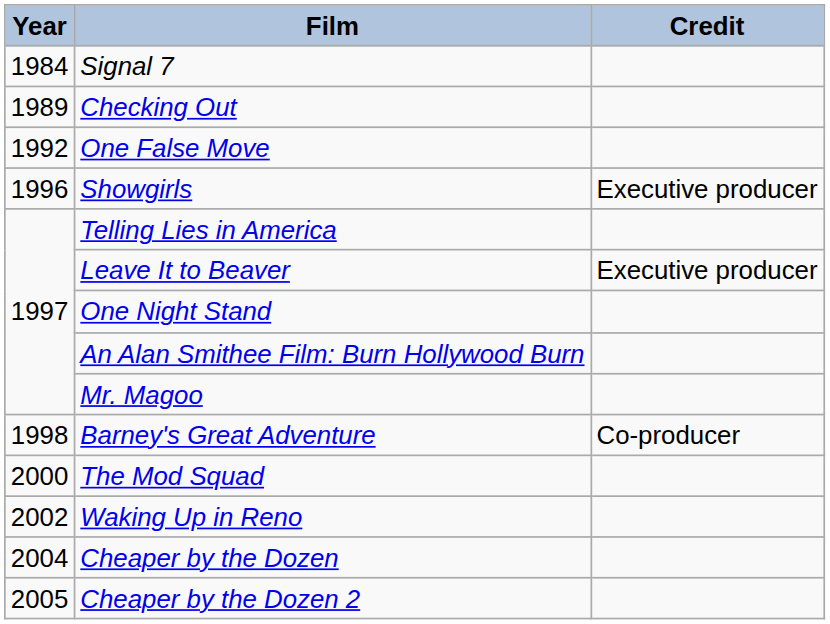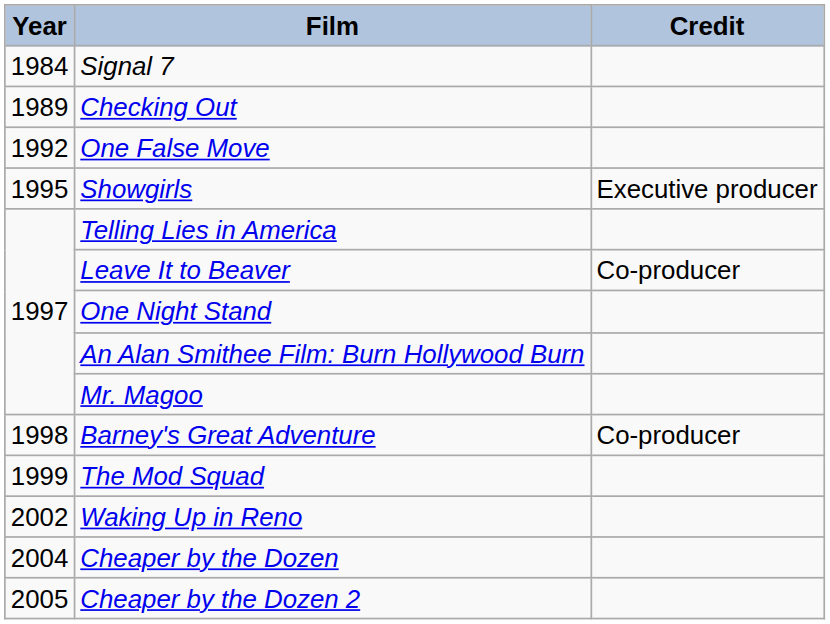 <table class="wikitable" style="font-size:95%;">
 <tr>
 <th style="background:#B0C4DE;">Year</th>
 <th style="background:#B0C4DE;">Film</th>
 <th style="background:#B0C4DE;">Credit</th>
 </tr>
 <tr>
 <td>1984</td>
 <td><em>Signal 7</em></td>
 <td></td>
 </tr>
 <tr>
 <td>1989</td>
 <td><em><a href='#'>Checking Out</a></em></td>
 <td></td>
 </tr>
 <tr>
 <td>1992</td>
 <td><em><a href='#'>One False Move</a></em></td>
 <td></td>
 </tr>
 <tr>
-<td>1996</td>
+<td>1995</td>
 <td><em><a href='#'>Showgirls</a></em></td>
 <td>Executive producer</td>
 </tr>
 <tr>
 <td rowspan=5>1997</td>
 <td><em><a href='#'>Telling Lies in America</a></em></td>
 <td></td>
 </tr>
 <tr>
 <td><em><a href='#'>Leave It to Beaver</a></em></td>
-<td>Executive producer</td>
+<td>Co-producer</td>
 </tr>
 <tr>
 <td><em><a href='#'>One Night Stand</a></em></td>
 <td></td>
 </tr>
 <tr>
 <td><em><a href='#'>An Alan Smithee Film: Burn Hollywood Burn</a></em></td>
 <td></td>
 </tr>
 <tr>
 <td><em><a href='#'>Mr. Magoo</a></em></td>
 <td></td>
 </tr>
 <tr>
 <td>1998</td>
 <td><em><a href='#'>Barney's Great Adventure</a></em></td>
 <td>Co-producer</td>
 </tr>
 <tr>
-<td>2000</td>
+<td>1999</td>
 <td><em><a href='#'>The Mod Squad</a></em></td>
 <td></td>
 </tr>
 <tr>
 <td>2002</td>
 <td><em><a href='#'>Waking Up in Reno</a></em></td>
 <td></td>
 </tr>
 <tr>
 <td>2004</td>
 <td><em><a href='#'>Cheaper by the Dozen</a></em></td>
 <td></td>
 </tr>
 <tr>
 <td>2005</td>
 <td><em><a href='#'>Cheaper by the Dozen 2</a></em></td>
 <td></td>
 </tr>
 </table>
